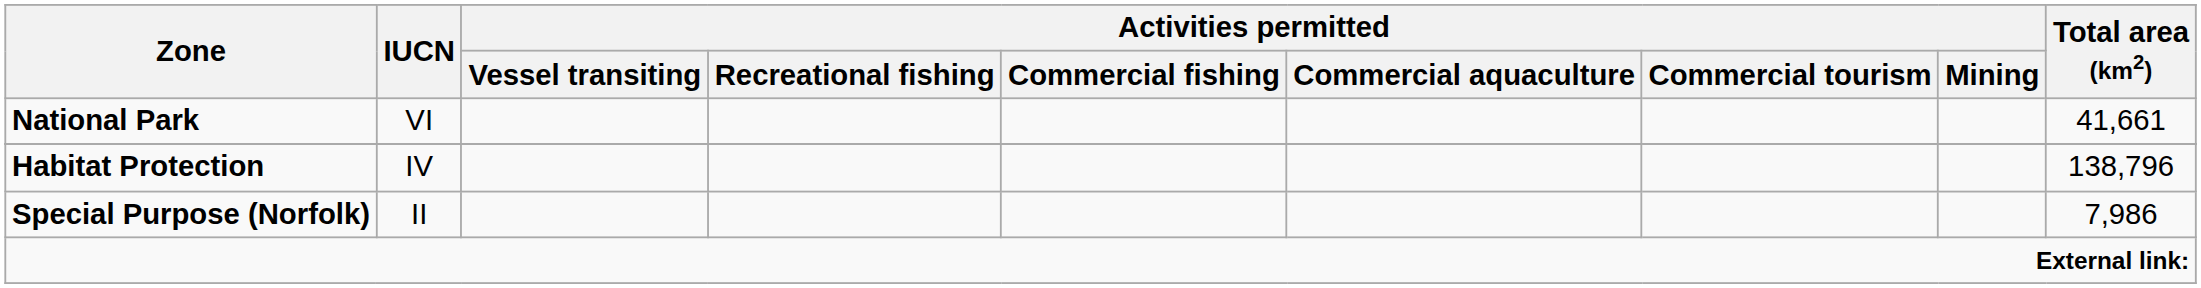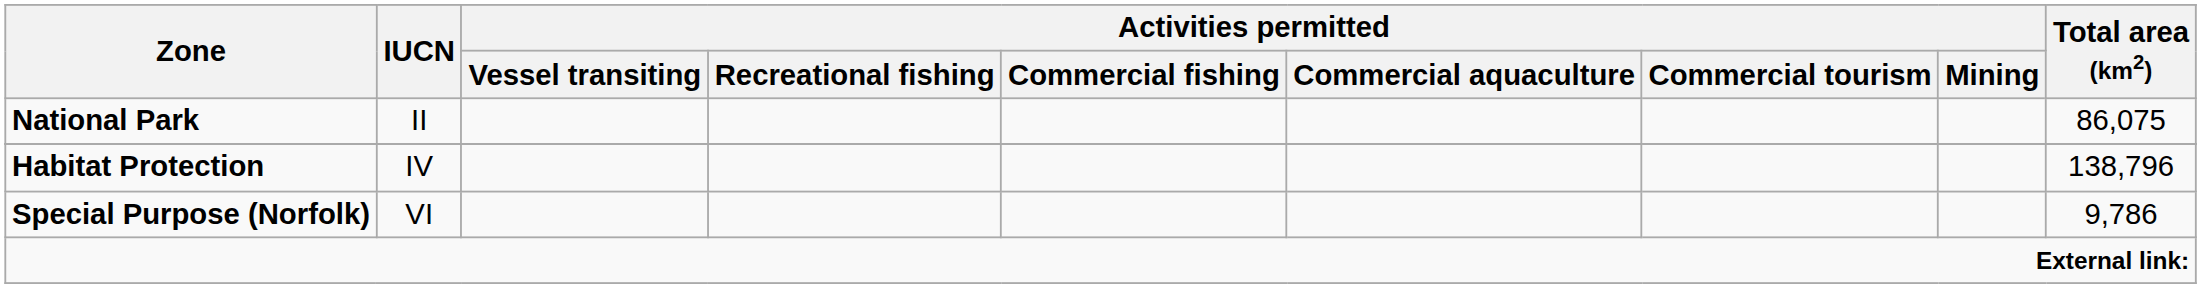 <table class="wikitable" style="text-align:center; margin-left:auto; margin-right:auto; border:none;">
 <tr>
 <th rowspan=2>Zone</th>
 <th rowspan=2>IUCN</th>
 <th colspan=6>Activities permitted</th>
 <th rowspan=2>Total area<br><small>(km<sup>2</sup>)</small></th>
 </tr>
 <tr>
 <th>Vessel transiting</th>
 <th>Recreational fishing</th>
 <th>Commercial fishing</th>
 <th>Commercial aquaculture</th>
 <th>Commercial tourism</th>
 <th>Mining</th>
 </tr>
 <tr>
 <td style="text-align:left"><strong>National Park</strong></td>
-<td>VI</td>
+<td>II</td>
 <td></td>
 <td></td>
 <td></td>
 <td></td>
 <td></td>
 <td></td>
-<td>41,661</td>
+<td>86,075</td>
 </tr>
 <tr>
 </tr>
 <tr>
 <td style="text-align:left"><strong>Habitat Protection</strong></td>
 <td>IV</td>
 <td></td>
 <td></td>
 <td></td>
 <td></td>
 <td></td>
 <td></td>
 <td>138,796</td>
 </tr>
 <tr>
 <td style="text-align:left"><strong>Special Purpose (Norfolk)</strong></td>
-<td>II</td>
+<td>VI</td>
 <td></td>
 <td></td>
 <td></td>
 <td></td>
 <td></td>
 <td></td>
-<td>7,986</td>
+<td>9,786</td>
 </tr>
 <tr>
 <td style="text-align:right" colspan=99><small><strong>External link:</strong> </small></td>
 </tr>
 </table>
